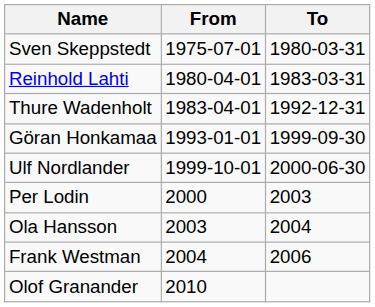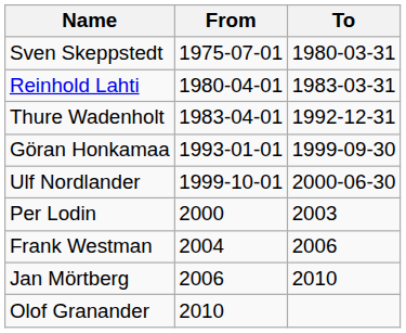 <table class="wikitable">
 <tr>
 <th>Name</th>
 <th>From</th>
 <th>To</th>
 </tr>
 <tr>
 <td>Sven Skeppstedt</td>
 <td>1975-07-01</td>
 <td>1980-03-31</td>
 </tr>
 <tr>
 <td><a href='#'>Reinhold Lahti</a></td>
 <td>1980-04-01</td>
 <td>1983-03-31</td>
 </tr>
 <tr>
 <td>Thure Wadenholt</td>
 <td>1983-04-01</td>
 <td>1992-12-31</td>
 </tr>
 <tr>
 <td>Göran Honkamaa</td>
 <td>1993-01-01</td>
 <td>1999-09-30</td>
 </tr>
 <tr>
 <td>Ulf Nordlander</td>
 <td>1999-10-01</td>
 <td>2000-06-30</td>
 </tr>
 <tr>
 <td>Per Lodin</td>
 <td>2000</td>
 <td>2003</td>
 </tr>
 <tr>
-<td>Ola Hansson</td>
-<td>2003</td>
-<td>2004</td>
-</tr>
-<tr>
 <td>Frank Westman</td>
 <td>2004</td>
 <td>2006</td>
+</tr>
+<tr>
+<td>Jan Mörtberg</td>
+<td>2006</td>
+<td>2010</td>
 </tr>
 <tr>
 <td>Olof Granander</td>
 <td>2010</td>
 <td></td>
 </tr>
 </table>
